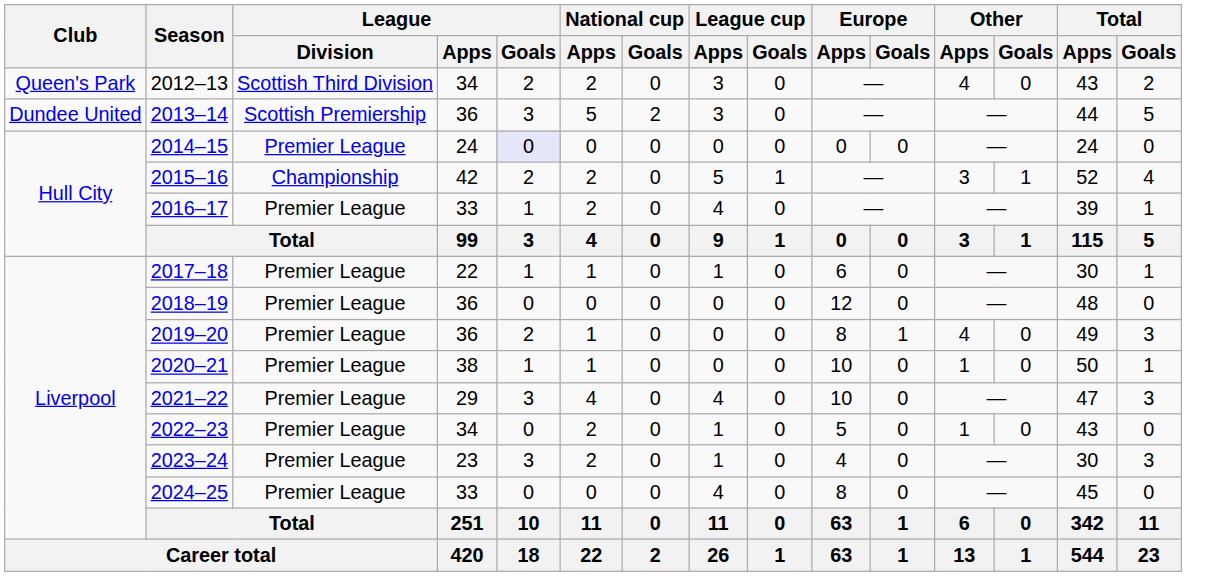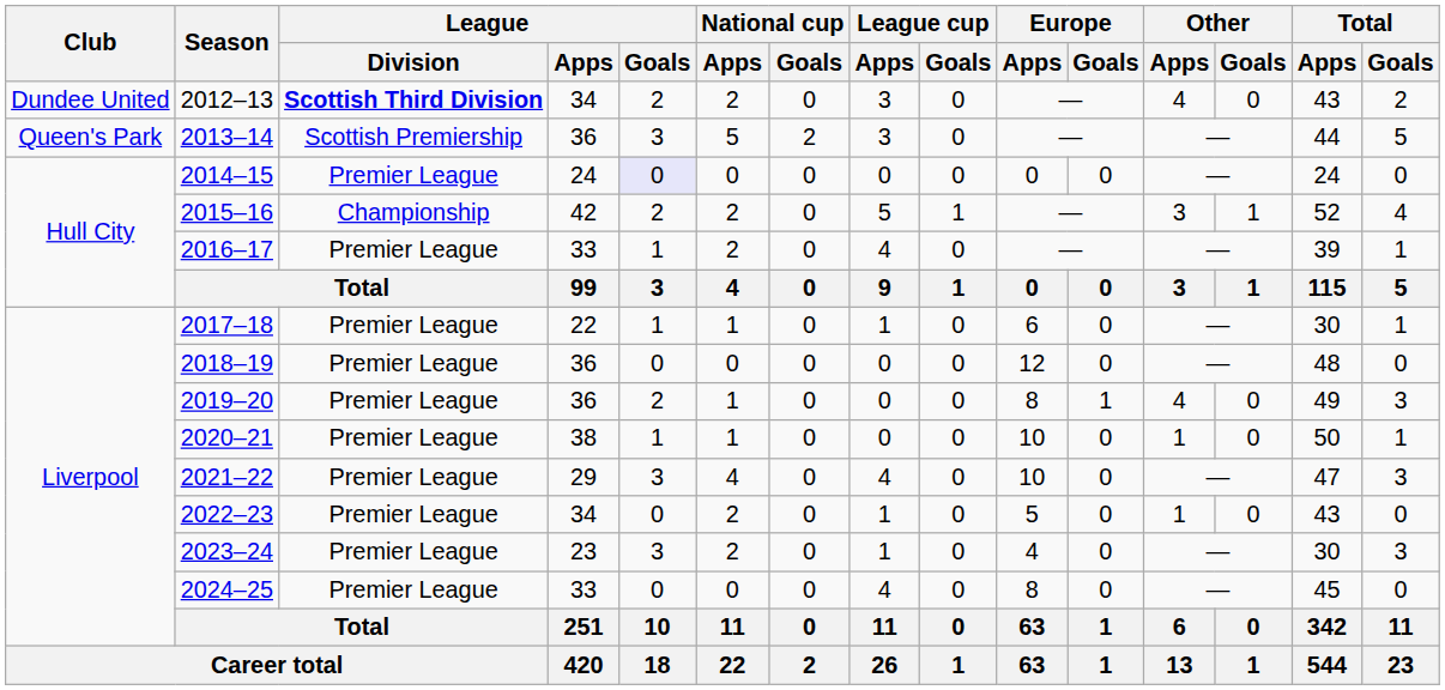 <table class="wikitable" style="text-align: center;">
 <tr>
 <th rowspan="2">Club</th>
 <th rowspan="2">Season</th>
 <th colspan="3">League</th>
 <th colspan="2">National cup</th>
 <th colspan="2">League cup</th>
 <th colspan="2">Europe</th>
 <th colspan="2">Other</th>
 <th colspan="2">Total</th>
 </tr>
 <tr>
 <th>Division</th>
 <th>Apps</th>
 <th>Goals</th>
 <th>Apps</th>
 <th>Goals</th>
 <th>Apps</th>
 <th>Goals</th>
 <th>Apps</th>
 <th>Goals</th>
 <th>Apps</th>
 <th>Goals</th>
 <th>Apps</th>
 <th>Goals</th>
 </tr>
 <tr>
-<td><a href='#'>Queen's Park</a></td>
+<td><a href='#'>Dundee United</a></td>
 <td>2012–13</td>
-<td><a href='#'>Scottish Third Division</a></td>
+<td><strong><a href='#'>Scottish Third Division</a></strong></td>
 <td>34</td>
 <td>2</td>
 <td>2</td>
 <td>0</td>
 <td>3</td>
 <td>0</td>
 <td colspan="2">—</td>
 <td>4</td>
 <td>0</td>
 <td>43</td>
 <td>2</td>
 </tr>
 <tr>
-<td><a href='#'>Dundee United</a></td>
+<td><a href='#'>Queen's Park</a></td>
 <td><a href='#'>2013–14</a></td>
 <td><a href='#'>Scottish Premiership</a></td>
 <td>36</td>
 <td>3</td>
 <td>5</td>
 <td>2</td>
 <td>3</td>
 <td>0</td>
 <td colspan="2">—</td>
 <td colspan="2">—</td>
 <td>44</td>
 <td>5</td>
 </tr>
 <tr>
 <td rowspan="4"><a href='#'>Hull City</a></td>
 <td><a href='#'>2014–15</a></td>
 <td><a href='#'>Premier League</a></td>
 <td>24</td>
 <td style="background: lavender;">0</td>
 <td>0</td>
 <td>0</td>
 <td>0</td>
 <td>0</td>
 <td>0</td>
 <td>0</td>
 <td colspan="2">—</td>
 <td>24</td>
 <td>0</td>
 </tr>
 <tr>
 <td><a href='#'>2015–16</a></td>
 <td><a href='#'>Championship</a></td>
 <td>42</td>
 <td>2</td>
 <td>2</td>
 <td>0</td>
 <td>5</td>
 <td>1</td>
 <td colspan="2">—</td>
 <td>3</td>
 <td>1</td>
 <td>52</td>
 <td>4</td>
 </tr>
 <tr>
 <td><a href='#'>2016–17</a></td>
 <td>Premier League</td>
 <td>33</td>
 <td>1</td>
 <td>2</td>
 <td>0</td>
 <td>4</td>
 <td>0</td>
 <td colspan="2">—</td>
 <td colspan="2">—</td>
 <td>39</td>
 <td>1</td>
 </tr>
 <tr>
 <th colspan="2">Total</th>
 <th>99</th>
 <th>3</th>
 <th>4</th>
 <th>0</th>
 <th>9</th>
 <th>1</th>
 <th>0</th>
 <th>0</th>
 <th>3</th>
 <th>1</th>
 <th>115</th>
 <th>5</th>
 </tr>
 <tr>
 <td rowspan="9"><a href='#'>Liverpool</a></td>
 <td><a href='#'>2017–18</a></td>
 <td>Premier League</td>
 <td>22</td>
 <td>1</td>
 <td>1</td>
 <td>0</td>
 <td>1</td>
 <td>0</td>
 <td>6</td>
 <td>0</td>
 <td colspan="2">—</td>
 <td>30</td>
 <td>1</td>
 </tr>
 <tr>
 <td><a href='#'>2018–19</a></td>
 <td>Premier League</td>
 <td>36</td>
 <td>0</td>
 <td>0</td>
 <td>0</td>
 <td>0</td>
 <td>0</td>
 <td>12</td>
 <td>0</td>
 <td colspan="2">—</td>
 <td>48</td>
 <td>0</td>
 </tr>
 <tr>
 <td><a href='#'>2019–20</a></td>
 <td>Premier League</td>
 <td>36</td>
 <td>2</td>
 <td>1</td>
 <td>0</td>
 <td>0</td>
 <td>0</td>
 <td>8</td>
 <td>1</td>
 <td>4</td>
 <td>0</td>
 <td>49</td>
 <td>3</td>
 </tr>
 <tr>
 <td><a href='#'>2020–21</a></td>
 <td>Premier League</td>
 <td>38</td>
 <td>1</td>
 <td>1</td>
 <td>0</td>
 <td>0</td>
 <td>0</td>
 <td>10</td>
 <td>0</td>
 <td>1</td>
 <td>0</td>
 <td>50</td>
 <td>1</td>
 </tr>
 <tr>
 <td><a href='#'>2021–22</a></td>
 <td>Premier League</td>
 <td>29</td>
 <td>3</td>
 <td>4</td>
 <td>0</td>
 <td>4</td>
 <td>0</td>
 <td>10</td>
 <td>0</td>
 <td colspan="2">—</td>
 <td>47</td>
 <td>3</td>
 </tr>
 <tr>
 <td><a href='#'>2022–23</a></td>
 <td>Premier League</td>
 <td>34</td>
 <td>0</td>
 <td>2</td>
 <td>0</td>
 <td>1</td>
 <td>0</td>
 <td>5</td>
 <td>0</td>
 <td>1</td>
 <td>0</td>
 <td>43</td>
 <td>0</td>
 </tr>
 <tr>
 <td><a href='#'>2023–24</a></td>
 <td>Premier League</td>
 <td>23</td>
 <td>3</td>
 <td>2</td>
 <td>0</td>
 <td>1</td>
 <td>0</td>
 <td>4</td>
 <td>0</td>
 <td colspan="2">—</td>
 <td>30</td>
 <td>3</td>
 </tr>
 <tr>
 <td><a href='#'>2024–25</a></td>
 <td>Premier League</td>
 <td>33</td>
 <td>0</td>
 <td>0</td>
 <td>0</td>
 <td>4</td>
 <td>0</td>
 <td>8</td>
 <td>0</td>
 <td colspan="2">—</td>
 <td>45</td>
 <td>0</td>
 </tr>
 <tr>
 <th colspan="2">Total</th>
 <th>251</th>
 <th>10</th>
 <th>11</th>
 <th>0</th>
 <th>11</th>
 <th>0</th>
 <th>63</th>
 <th>1</th>
 <th>6</th>
 <th>0</th>
 <th>342</th>
 <th>11</th>
 </tr>
 <tr>
 <th colspan="3">Career total</th>
 <th>420</th>
 <th>18</th>
 <th>22</th>
 <th>2</th>
 <th>26</th>
 <th>1</th>
 <th>63</th>
 <th>1</th>
 <th>13</th>
 <th>1</th>
 <th>544</th>
 <th>23</th>
 </tr>
 </table>
